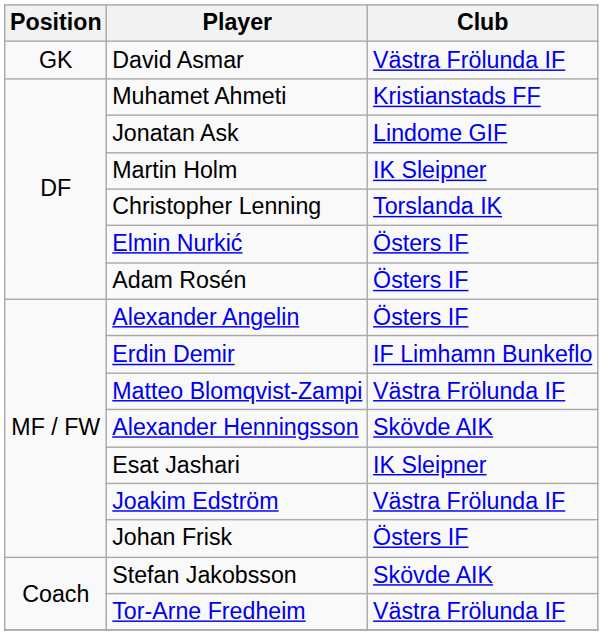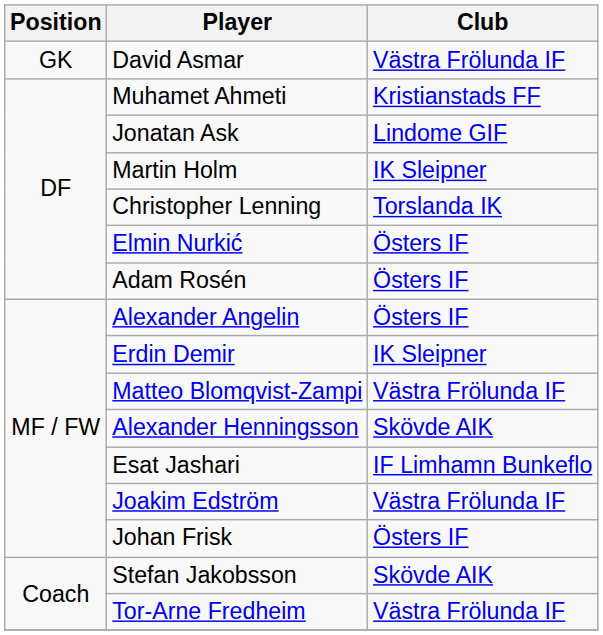 <table class="wikitable" style="text-align:center;float:left;margin-right:1em;">
 <tr>
 <th>Position</th>
 <th>Player</th>
 <th>Club</th>
 </tr>
 <tr>
 <td>GK</td>
 <td align="left"> David Asmar</td>
 <td align="left"><a href='#'>Västra Frölunda IF</a></td>
 </tr>
 <tr>
 <td rowspan="6">DF</td>
 <td align="left"> Muhamet Ahmeti</td>
 <td align="left"><a href='#'>Kristianstads FF</a></td>
 </tr>
 <tr>
 <td align="left"> Jonatan Ask</td>
 <td align="left"><a href='#'>Lindome GIF</a></td>
 </tr>
 <tr>
 <td align="left"> Martin Holm</td>
 <td align="left"><a href='#'>IK Sleipner</a></td>
 </tr>
 <tr>
 <td align="left"> Christopher Lenning</td>
 <td align="left"><a href='#'>Torslanda IK</a></td>
 </tr>
 <tr>
 <td align="left"> <a href='#'>Elmin Nurkić</a></td>
 <td align="left"><a href='#'>Östers IF</a></td>
 </tr>
 <tr>
 <td align="left"> Adam Rosén</td>
 <td align="left"><a href='#'>Östers IF</a></td>
 </tr>
 <tr>
 <td rowspan="7">MF / FW</td>
 <td align="left"> <a href='#'>Alexander Angelin</a></td>
 <td align="left"><a href='#'>Östers IF</a></td>
 </tr>
 <tr>
 <td align="left"> <a href='#'>Erdin Demir</a></td>
-<td align="left"><a href='#'>IF Limhamn Bunkeflo</a></td>
+<td align="left"><a href='#'>IK Sleipner</a></td>
 </tr>
 <tr>
 <td align="left"> <a href='#'>Matteo Blomqvist-Zampi</a></td>
 <td align="left"><a href='#'>Västra Frölunda IF</a></td>
 </tr>
 <tr>
 <td align="left"> <a href='#'>Alexander Henningsson</a></td>
 <td align="left"><a href='#'>Skövde AIK</a></td>
 </tr>
 <tr>
 <td align="left"> Esat Jashari</td>
-<td align="left"><a href='#'>IK Sleipner</a></td>
+<td align="left"><a href='#'>IF Limhamn Bunkeflo</a></td>
 </tr>
 <tr>
 <td align="left"> <a href='#'>Joakim Edström</a></td>
 <td align="left"><a href='#'>Västra Frölunda IF</a></td>
 </tr>
 <tr>
 <td align="left"> Johan Frisk</td>
 <td align="left"><a href='#'>Östers IF</a></td>
 </tr>
 <tr>
 <td rowspan="2">Coach</td>
 <td align="left"> Stefan Jakobsson</td>
 <td align="left"><a href='#'>Skövde AIK</a></td>
 </tr>
 <tr>
 <td align="left"> <a href='#'>Tor-Arne Fredheim</a></td>
 <td align="left"><a href='#'>Västra Frölunda IF</a></td>
 </tr>
 <tr>
 </tr>
 </table>
